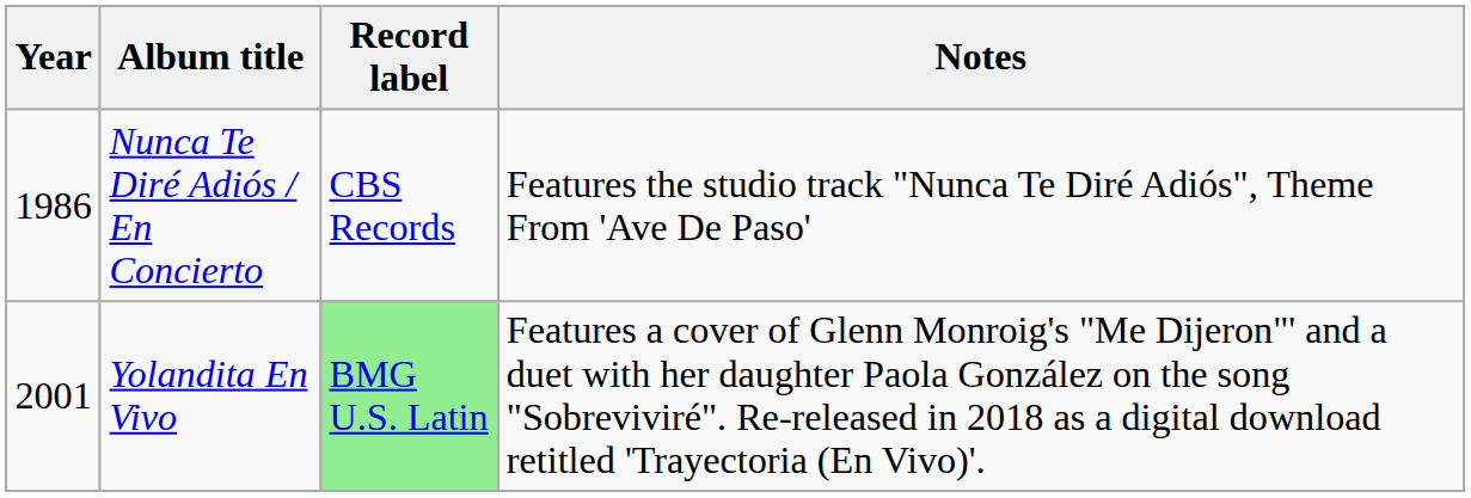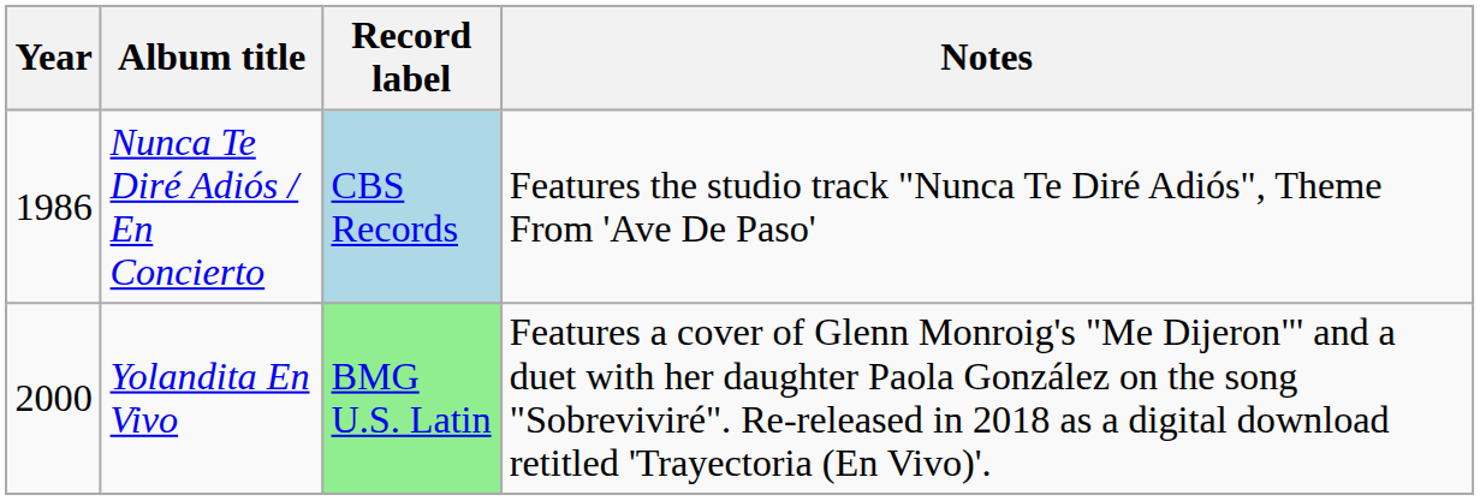 <table class="wikitable">
 <tr>
 <th>Year</th>
 <th>Album title</th>
 <th>Record label</th>
 <th>Notes</th>
 </tr>
 <tr>
 <td>1986</td>
 <td><em><a href='#'>Nunca Te Diré Adiós /<br> En Concierto</a></em></td>
-<td><a href='#'>CBS Records</a></td>
+<td style="background: lightblue;"><a href='#'>CBS Records</a></td>
 <td>Features the studio track "Nunca Te Diré Adiós", Theme From 'Ave De Paso'</td>
 </tr>
 <tr>
-<td>2001</td>
+<td>2000</td>
 <td><em><a href='#'>Yolandita En Vivo</a></em></td>
 <td style="background: lightgreen;"><a href='#'>BMG U.S. Latin</a></td>
 <td>Features a cover of Glenn Monroig's "Me Dijeron"' and a duet with her daughter Paola González on the song "Sobreviviré". Re-released in 2018 as a digital download retitled 'Trayectoria (En Vivo)'.</td>
 </tr>
 </table>
